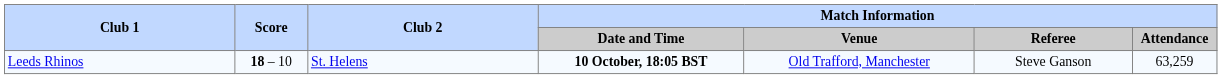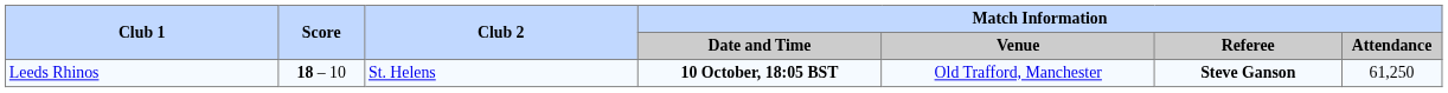 <table border=1 style="border-collapse:collapse; font-size:90%; text-align:center;" cellpadding=3 cellspacing=0 width=100%>
 <tr bgcolor=#C1D8FF>
 <th rowspan=2 width=19%>Club 1</th>
 <th rowspan=2 width=6%>Score</th>
 <th rowspan=2 width=19%>Club 2</th>
 <th colspan=6>Match Information</th>
 </tr>
 <tr bgcolor=#CCCCCC>
 <th width=17%>Date and Time</th>
 <th width=19%>Venue</th>
 <th width=13%>Referee</th>
 <th width=7%>Attendance</th>
 </tr>
 <tr bgcolor=#F5FAFF>
 <td align=left> <a href='#'>Leeds Rhinos</a></td>
 <td><strong>18</strong> – 10</td>
 <td align=left> <a href='#'>St. Helens</a></td>
 <td><strong>10 October, 18:05 BST</strong></td>
 <td><a href='#'>Old Trafford, Manchester</a></td>
-<td>Steve Ganson</td>
-<td>63,259</td>
+<td><strong>Steve Ganson</strong></td>
+<td>61,250</td>
 </tr>
 </table>
